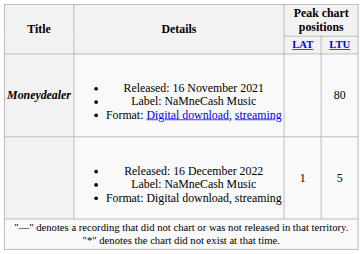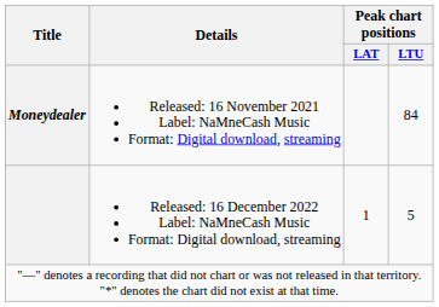 <table class="wikitable plainrowheaders" style="text-align:center;" border="1">
 <tr>
 <th rowspan="2" scope="col">Title</th>
 <th rowspan="2" scope="col">Details</th>
 <th colspan="2">Peak chart positions</th>
 </tr>
 <tr>
 <th scope="col" style="width:3em;font-size:90%;"><a href='#'>LAT</a><br></th>
 <th scope="col" style="width:3em;font-size:90%;"><a href='#'>LTU</a><br></th>
 </tr>
 <tr>
 <th scope="row"><em>Moneydealer</em></th>
 <td><br><ul><li>Released: 16 November 2021</li><li>Label: NaMneCash Music</li><li>Format: <a href='#'>Digital download</a>, <a href='#'>streaming</a></li></ul></td>
 <td></td>
-<td>80</td>
+<td>84</td>
 </tr>
 <tr>
 <th scope="row"><em></em></th>
 <td><br><ul><li>Released: 16 December 2022</li><li>Label: NaMneCash Music</li><li>Format: Digital download, streaming</li></ul></td>
 <td>1</td>
 <td>5</td>
 </tr>
 <tr>
 <td colspan="4" style="font-size:90%">"—" denotes a recording that did not chart or was not released in that territory.<br>"*" denotes the chart did not exist at that time.</td>
 </tr>
 </table>
